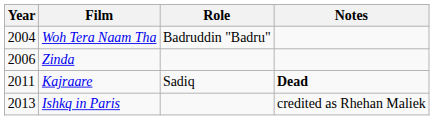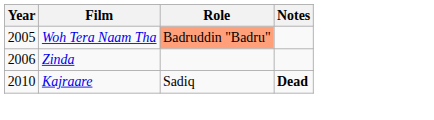 <table class="wikitable sortable">
 <tr>
 <th>Year</th>
 <th>Film</th>
 <th>Role</th>
 <th>Notes</th>
 </tr>
 <tr>
-<td>2004</td>
+<td>2005</td>
 <td><em><a href='#'>Woh Tera Naam Tha</a></em></td>
-<td>Badruddin "Badru"</td>
+<td style="background: lightsalmon;">Badruddin "Badru"</td>
 <td></td>
 </tr>
 <tr>
 <td>2006</td>
 <td><em><a href='#'>Zinda</a></em></td>
 <td></td>
 <td></td>
 </tr>
 <tr>
-<td>2011</td>
+<td>2010</td>
 <td><em><a href='#'>Kajraare</a></em></td>
 <td>Sadiq</td>
 <td><strong>Dead</strong></td>
 </tr>
-<tr>
-<td>2013</td>
-<td><em><a href='#'>Ishkq in Paris</a></em></td>
-<td></td>
-<td>credited as Rhehan Maliek</td>
-</tr>
 </table>
